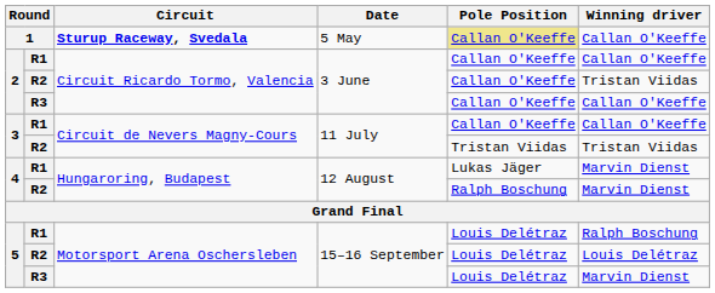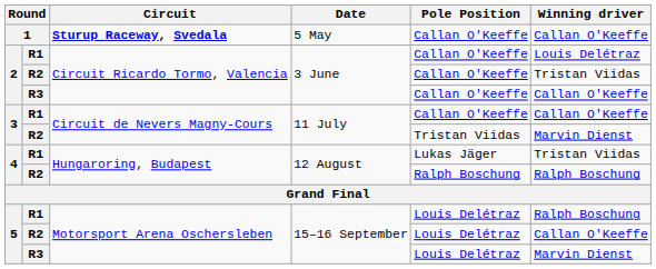 <table class="wikitable" style="font-size: 85%;">
 <tr>
 <th colspan=2>Round</th>
 <th>Circuit</th>
 <th>Date</th>
 <th>Pole Position</th>
 <th>Winning driver</th>
 </tr>
 <tr>
 <th colspan=2>1</th>
 <td><strong> <a href='#'>Sturup Raceway</a>, <a href='#'>Svedala</a></strong></td>
 <td>5 May</td>
-<td style="background: khaki;"> <a href='#'>Callan O'Keeffe</a></td>
+<td> <a href='#'>Callan O'Keeffe</a></td>
 <td> <a href='#'>Callan O'Keeffe</a></td>
 </tr>
 <tr>
 <th rowspan=3>2</th>
 <th>R1</th>
 <td rowspan=3> <a href='#'>Circuit Ricardo Tormo</a>, <a href='#'>Valencia</a></td>
 <td rowspan=3>3 June</td>
 <td> <a href='#'>Callan O'Keeffe</a></td>
-<td> <a href='#'>Callan O'Keeffe</a></td>
+<td> <a href='#'>Louis Delétraz</a></td>
 </tr>
 <tr>
 <th>R2</th>
 <td> <a href='#'>Callan O'Keeffe</a></td>
 <td> Tristan Viidas</td>
 </tr>
 <tr>
 <th>R3</th>
 <td> <a href='#'>Callan O'Keeffe</a></td>
 <td> <a href='#'>Callan O'Keeffe</a></td>
 </tr>
 <tr>
 <th rowspan=2>3</th>
 <th>R1</th>
 <td rowspan=2> <a href='#'>Circuit de Nevers Magny-Cours</a></td>
 <td rowspan=2>11 July</td>
 <td> <a href='#'>Callan O'Keeffe</a></td>
 <td> <a href='#'>Callan O'Keeffe</a></td>
 </tr>
 <tr>
 <th>R2</th>
 <td> Tristan Viidas</td>
-<td> Tristan Viidas</td>
+<td> <a href='#'>Marvin Dienst</a></td>
 </tr>
 <tr>
 <th rowspan=2>4</th>
 <th>R1</th>
 <td rowspan=2> <a href='#'>Hungaroring</a>, <a href='#'>Budapest</a></td>
 <td rowspan=2>12 August</td>
 <td> Lukas Jäger</td>
-<td> <a href='#'>Marvin Dienst</a></td>
+<td> Tristan Viidas</td>
 </tr>
 <tr>
 <th>R2</th>
 <td> <a href='#'>Ralph Boschung</a></td>
-<td> <a href='#'>Marvin Dienst</a></td>
+<td> <a href='#'>Ralph Boschung</a></td>
 </tr>
 <tr>
 <th colspan=6>Grand Final</th>
 </tr>
 <tr>
 <th rowspan=3>5</th>
 <th>R1</th>
 <td rowspan=3> <a href='#'>Motorsport Arena Oschersleben</a></td>
 <td rowspan=3>15–16 September</td>
 <td> <a href='#'>Louis Delétraz</a></td>
 <td> <a href='#'>Ralph Boschung</a></td>
 </tr>
 <tr>
 <th>R2</th>
 <td> <a href='#'>Louis Delétraz</a></td>
-<td> <a href='#'>Louis Delétraz</a></td>
+<td> <a href='#'>Callan O'Keeffe</a></td>
 </tr>
 <tr>
 <th>R3</th>
 <td> <a href='#'>Louis Delétraz</a></td>
 <td> <a href='#'>Marvin Dienst</a></td>
 </tr>
 </table>
